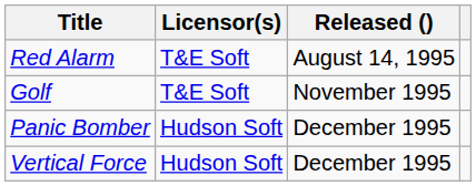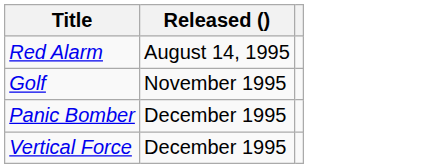 <table class="wikitable plainrowheaders sortable">
 <tr>
 <th>Title</th>
-<th>Licensor(s)</th>
 <th>Released ()</th>
 <th class="unsortable"></th>
 </tr>
 <tr>
 <td><em><a href='#'>Red Alarm</a></em></td>
-<td><a href='#'>T&E Soft</a></td>
 <td>August 14, 1995</td>
 <td></td>
 </tr>
 <tr>
 <td><em><a href='#'>Golf</a></em></td>
-<td><a href='#'>T&E Soft</a></td>
 <td>November 1995</td>
 <td></td>
 </tr>
 <tr>
 <td><em><a href='#'>Panic Bomber</a></em></td>
-<td><a href='#'>Hudson Soft</a></td>
 <td>December 1995</td>
 <td></td>
 </tr>
 <tr>
 <td><em><a href='#'>Vertical Force</a></em></td>
-<td><a href='#'>Hudson Soft</a></td>
 <td>December 1995</td>
 <td></td>
 </tr>
 </table>
